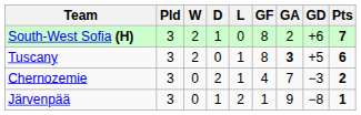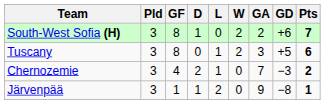 <table class="wikitable" style="text-align:center;">
 <tr>
 <th width=175>Team</th>
 <th width=20 abbr="Played">Pld</th>
-<th width=20 abbr="Won">W</th>
+<th width=20 abbr="Goals for">GF</th>
 <th width=20 abbr="Drawn">D</th>
 <th width=20 abbr="Lost">L</th>
-<th width=20 abbr="Goals for">GF</th>
+<th width=20 abbr="Won">W</th>
 <th width=20 abbr="Goals against">GA</th>
 <th width=20 abbr="Goal difference">GD</th>
 <th width=20 abbr="Points">Pts</th>
 </tr>
 <tr bgcolor=#ccffcc>
 <td align=left> <a href='#'>South-West Sofia</a> <strong>(H)</strong></td>
 <td>3</td>
-<td>2</td>
+<td>8</td>
 <td>1</td>
 <td>0</td>
-<td>8</td>
+<td>2</td>
 <td>2</td>
 <td>+6</td>
 <td><strong>7</strong></td>
 </tr>
 <tr>
 <td align=left> <a href='#'>Tuscany</a></td>
 <td>3</td>
-<td>2</td>
+<td>8</td>
 <td>0</td>
 <td>1</td>
-<td>8</td>
-<td><strong>3</strong></td>
+<td>2</td>
+<td>3</td>
 <td>+5</td>
 <td><strong>6</strong></td>
 </tr>
 <tr>
 <td align=left> <a href='#'>Chernozemie</a></td>
 <td>3</td>
-<td>0</td>
+<td>4</td>
 <td>2</td>
 <td>1</td>
-<td>4</td>
+<td>0</td>
 <td>7</td>
 <td>−3</td>
 <td><strong>2</strong></td>
 </tr>
 <tr>
 <td align=left> <a href='#'>Järvenpää</a></td>
 <td>3</td>
-<td>0</td>
+<td>1</td>
 <td>1</td>
 <td>2</td>
-<td>1</td>
+<td>0</td>
 <td>9</td>
 <td>−8</td>
 <td><strong>1</strong></td>
 </tr>
 </table>
